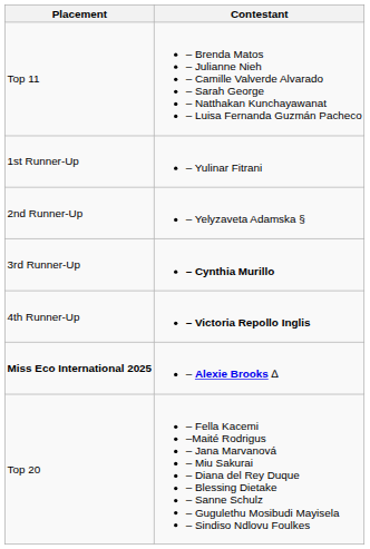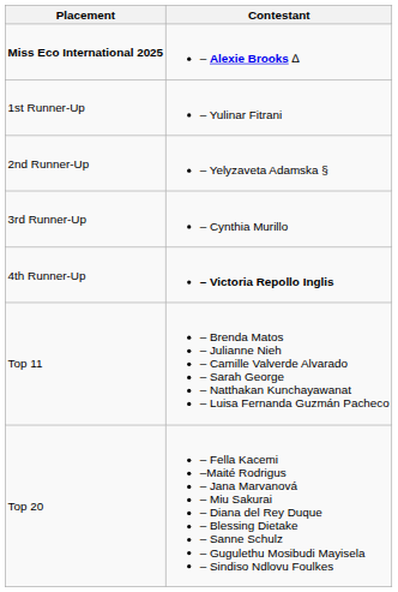 <table class="wikitable sortable" style="font-size:95%;">
 <tr>
 <th>Placement</th>
 <th>Contestant</th>
 </tr>
 <tr>
-<td>Top 11</td>
-<td><br><ul><li> – Brenda Matos</li><li> – Julianne Nieh</li><li> – Camille Valverde Alvarado</li><li> – Sarah George</li><li> – Natthakan Kunchayawanat</li><li> – Luisa Fernanda Guzmán Pacheco</li></ul></td>
+<td><strong>Miss Eco International 2025</strong></td>
+<td><br><ul><li> – <strong><a href='#'>Alexie Brooks</a></strong> ∆</li></ul></td>
 </tr>
 <tr>
 <td>1st Runner-Up</td>
 <td><br><ul><li> – Yulinar Fitrani</li></ul></td>
 </tr>
 <tr>
 <td>2nd Runner-Up</td>
 <td><br><ul><li> – Yelyzaveta Adamska §</li></ul></td>
 </tr>
 <tr>
 <td>3rd Runner-Up</td>
-<td><strong><br><ul><li> – Cynthia Murillo</li></ul></strong></td>
+<td><br><ul><li> – Cynthia Murillo</li></ul></td>
 </tr>
 <tr>
 <td>4th Runner-Up</td>
 <td><strong><br><ul><li> – Victoria Repollo Inglis</li></ul></strong></td>
 </tr>
 <tr>
-<td><strong>Miss Eco International 2025</strong></td>
-<td><br><ul><li> – <strong><a href='#'>Alexie Brooks</a></strong> ∆</li></ul></td>
+<td>Top 11</td>
+<td><br><ul><li> – Brenda Matos</li><li> – Julianne Nieh</li><li> – Camille Valverde Alvarado</li><li> – Sarah George</li><li> – Natthakan Kunchayawanat</li><li> – Luisa Fernanda Guzmán Pacheco</li></ul></td>
 </tr>
 <tr>
 <td>Top 20</td>
 <td><br><ul><li> – Fella Kacemi</li><li> –Maité Rodrigus</li><li> – Jana Marvanová</li><li> – Miu Sakurai</li><li> – Diana del Rey Duque</li><li> – Blessing Dietake</li><li> – Sanne Schulz</li><li> – Gugulethu Mosibudi Mayisela</li><li> – Sindiso Ndlovu Foulkes</li></ul></td>
 </tr>
 </table>
